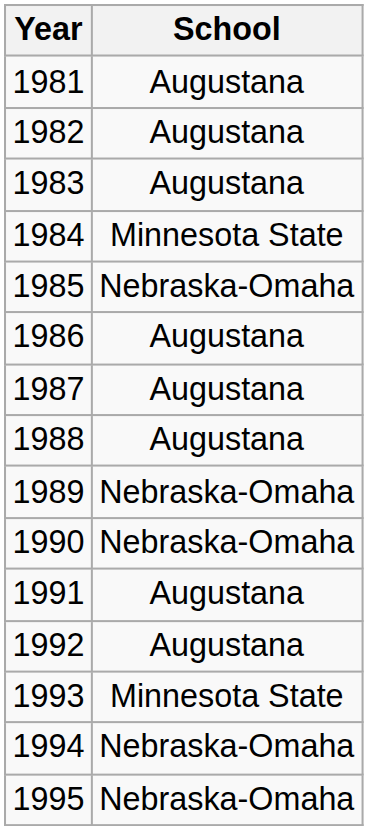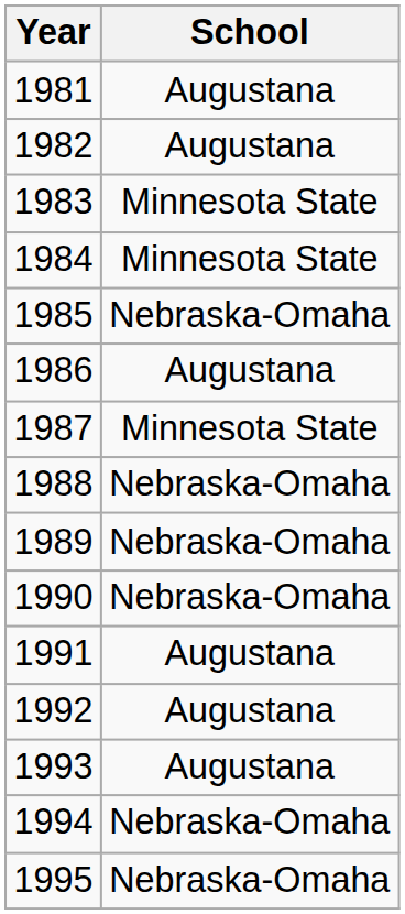 <table class="wikitable" style="text-align:center">
 <tr>
 <th>Year</th>
 <th>School</th>
 </tr>
 <tr>
 <td>1981</td>
 <td>Augustana</td>
 </tr>
 <tr>
 <td>1982</td>
 <td>Augustana</td>
 </tr>
 <tr>
 <td>1983</td>
-<td>Augustana</td>
+<td>Minnesota State</td>
 </tr>
 <tr>
 <td>1984</td>
 <td>Minnesota State</td>
 </tr>
 <tr>
 <td>1985</td>
 <td>Nebraska-Omaha</td>
 </tr>
 <tr>
 <td>1986</td>
 <td>Augustana</td>
 </tr>
 <tr>
 <td>1987</td>
-<td>Augustana</td>
+<td>Minnesota State</td>
 </tr>
 <tr>
 <td>1988</td>
-<td>Augustana</td>
+<td>Nebraska-Omaha</td>
 </tr>
 <tr>
 <td>1989</td>
 <td>Nebraska-Omaha</td>
 </tr>
 <tr>
 <td>1990</td>
 <td>Nebraska-Omaha</td>
 </tr>
 <tr>
 <td>1991</td>
 <td>Augustana</td>
 </tr>
 <tr>
 <td>1992</td>
 <td>Augustana</td>
 </tr>
 <tr>
 <td>1993</td>
-<td>Minnesota State</td>
+<td>Augustana</td>
 </tr>
 <tr>
 <td>1994</td>
 <td>Nebraska-Omaha</td>
 </tr>
 <tr>
 <td>1995</td>
 <td>Nebraska-Omaha</td>
 </tr>
 </table>
